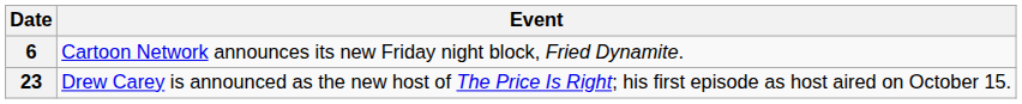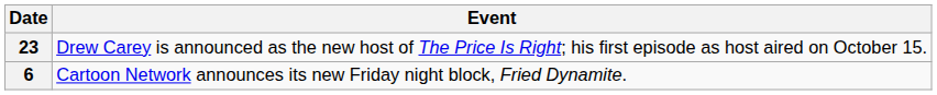 <table class="wikitable">
 <tr>
 <th>Date</th>
 <th>Event</th>
 </tr>
 <tr>
+<th>23</th>
+<td><a href='#'>Drew Carey</a> is announced as the new host of <em><a href='#'>The Price Is Right</a></em>; his first episode as host aired on October 15.</td>
+</tr>
+<tr>
 <th>6</th>
 <td><a href='#'>Cartoon Network</a> announces its new Friday night block, <em>Fried Dynamite</em>.</td>
 </tr>
-<tr>
-<th>23</th>
-<td><a href='#'>Drew Carey</a> is announced as the new host of <em><a href='#'>The Price Is Right</a></em>; his first episode as host aired on October 15.</td>
-</tr>
 </table>
